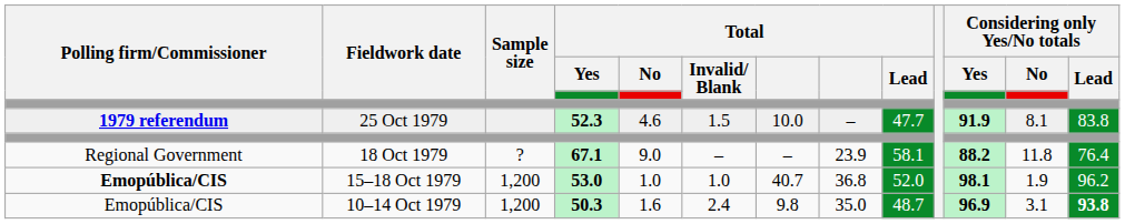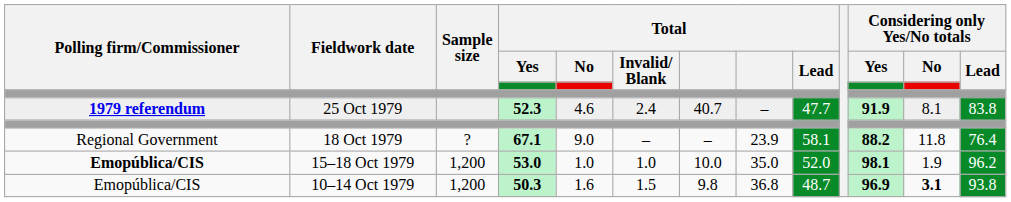 <table class="wikitable collapsible collapsed" style="text-align:center; font-size:90%; line-height:14px;">
 <tr style="height:42px;">
 <th style="width:250px;" rowspan="3">Polling firm/Commissioner</th>
 <th style="width:125px;" rowspan="3">Fieldwork date</th>
 <th style="width:50px;" rowspan="3">Sample size</th>
 <th style="width:300px;" colspan="6">Total</th>
 <th style="width:1px;" rowspan="9"></th>
 <th style="width:135px;" colspan="3">Considering only<br>Yes/No totals</th>
 </tr>
 <tr>
 <th style="width:40px;">Yes</th>
 <th style="width:40px;">No</th>
 <th style="width:40px;" rowspan="2">Invalid/<br>Blank</th>
 <th style="width:40px;" rowspan="2"></th>
 <th style="width:40px;" rowspan="2"></th>
 <th style="width:30px;" rowspan="2">Lead</th>
 <th style="width:40px;">Yes</th>
 <th style="width:40px;">No</th>
 <th style="width:30px;" rowspan="2">Lead</th>
 </tr>
 <tr style="height:0.5em;">
 <th style="color:inherit;background:#088A29;"></th>
 <th style="color:inherit;background:#E90000;"></th>
 <th style="color:inherit;background:#088A29;"></th>
 <th style="color:inherit;background:#E90000;"></th>
 </tr>
 <tr>
 <td colspan="9" style="background:#A0A0A0"></td>
 <td colspan="3" style="background:#A0A0A0"></td>
 </tr>
 <tr style="background:#EFEFEF;">
 <td><strong><a href='#'>1979 referendum</a></strong></td>
 <td>25 Oct 1979</td>
 <td></td>
 <td style="background:#BCF3CA;"><strong>52.3</strong></td>
 <td>4.6</td>
-<td>1.5</td>
-<td>10.0</td>
+<td>2.4</td>
+<td>40.7</td>
 <td>–</td>
 <td style="background:#088A29; color:white;">47.7</td>
 <td style="background:#BCF3CA;"><strong>91.9</strong></td>
 <td>8.1</td>
 <td style="background:#088A29; color:white;">83.8</td>
 </tr>
 <tr>
 <td colspan="9" style="background:#A0A0A0"></td>
 <td colspan="3" style="background:#A0A0A0"></td>
 </tr>
 <tr>
 <td>Regional Government</td>
 <td>18 Oct 1979</td>
 <td>?</td>
 <td style="background:#BCF3CA;"><strong>67.1</strong></td>
 <td>9.0</td>
 <td>–</td>
 <td>–</td>
 <td>23.9</td>
 <td style="background:#088A29; color:white;">58.1</td>
 <td style="background:#BCF3CA;"><strong>88.2</strong></td>
 <td>11.8</td>
 <td style="background:#088A29; color:white;">76.4</td>
 </tr>
 <tr>
 <td><strong>Emopública/CIS</strong></td>
 <td>15–18 Oct 1979</td>
 <td>1,200</td>
 <td style="background:#BCF3CA;"><strong>53.0</strong></td>
 <td>1.0</td>
 <td>1.0</td>
-<td>40.7</td>
-<td>36.8</td>
+<td>10.0</td>
+<td>35.0</td>
 <td style="background:#088A29; color:white;">52.0</td>
 <td style="background:#BCF3CA;"><strong>98.1</strong></td>
 <td>1.9</td>
 <td style="background:#088A29; color:white;">96.2</td>
 </tr>
 <tr>
 <td>Emopública/CIS</td>
 <td>10–14 Oct 1979</td>
 <td>1,200</td>
 <td style="background:#BCF3CA;"><strong>50.3</strong></td>
 <td>1.6</td>
-<td>2.4</td>
+<td>1.5</td>
 <td>9.8</td>
-<td>35.0</td>
+<td>36.8</td>
 <td style="background:#088A29; color:white;">48.7</td>
 <td style="background:#BCF3CA;"><strong>96.9</strong></td>
-<td>3.1</td>
-<td style="background:#088A29; color:white;"><strong>93.8</strong></td>
+<td><strong>3.1</strong></td>
+<td style="background:#088A29; color:white;">93.8</td>
 </tr>
 </table>
